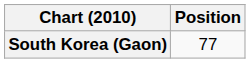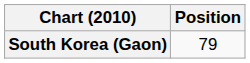 <table class="wikitable plainrowheaders">
 <tr>
 <th>Chart (2010)</th>
 <th>Position</th>
 </tr>
 <tr>
 <th scope="row">South Korea (Gaon)</th>
-<td align="center">77</td>
+<td align="center">79</td>
 </tr>
 </table>
